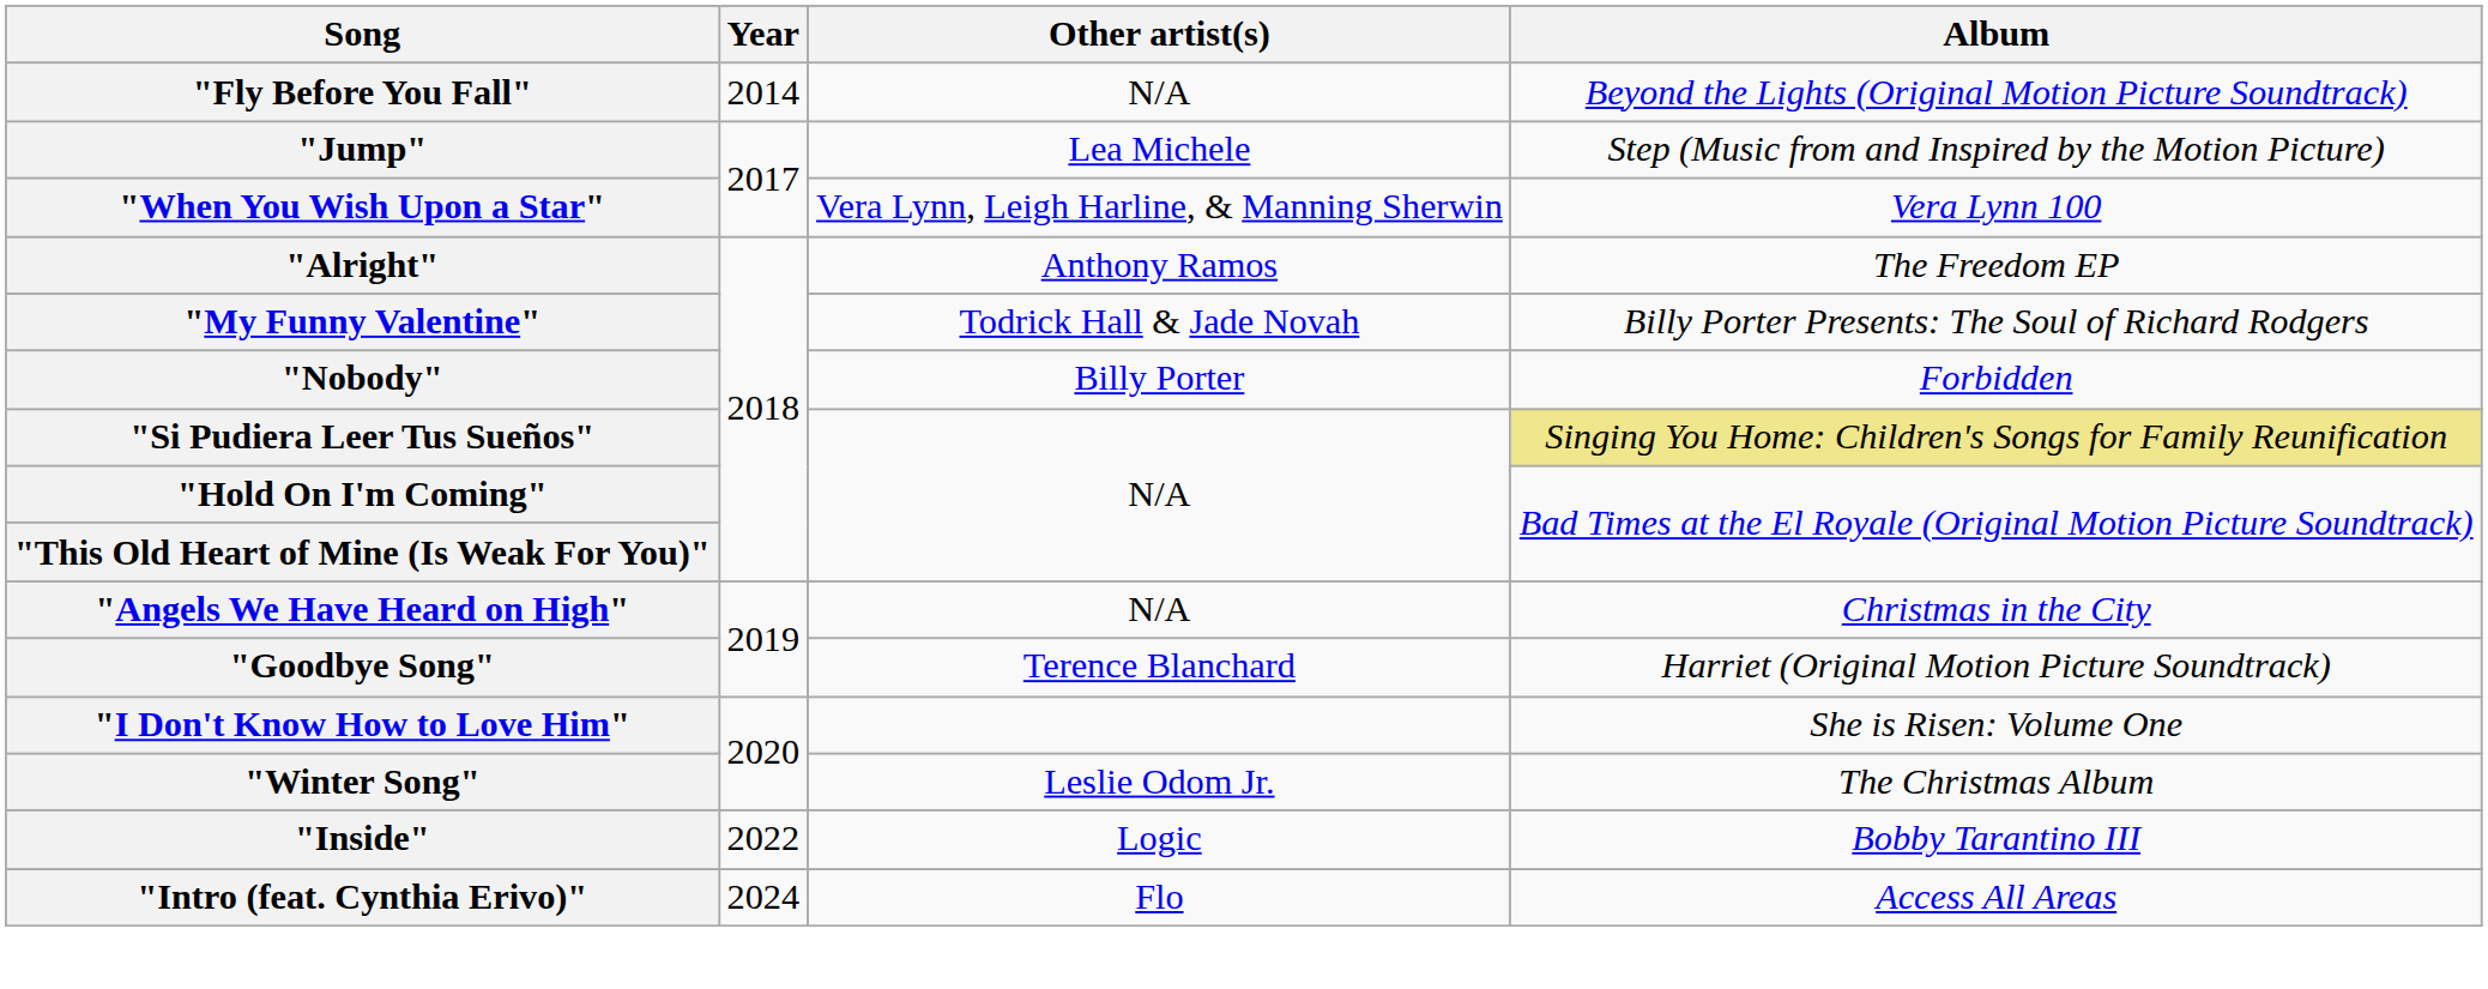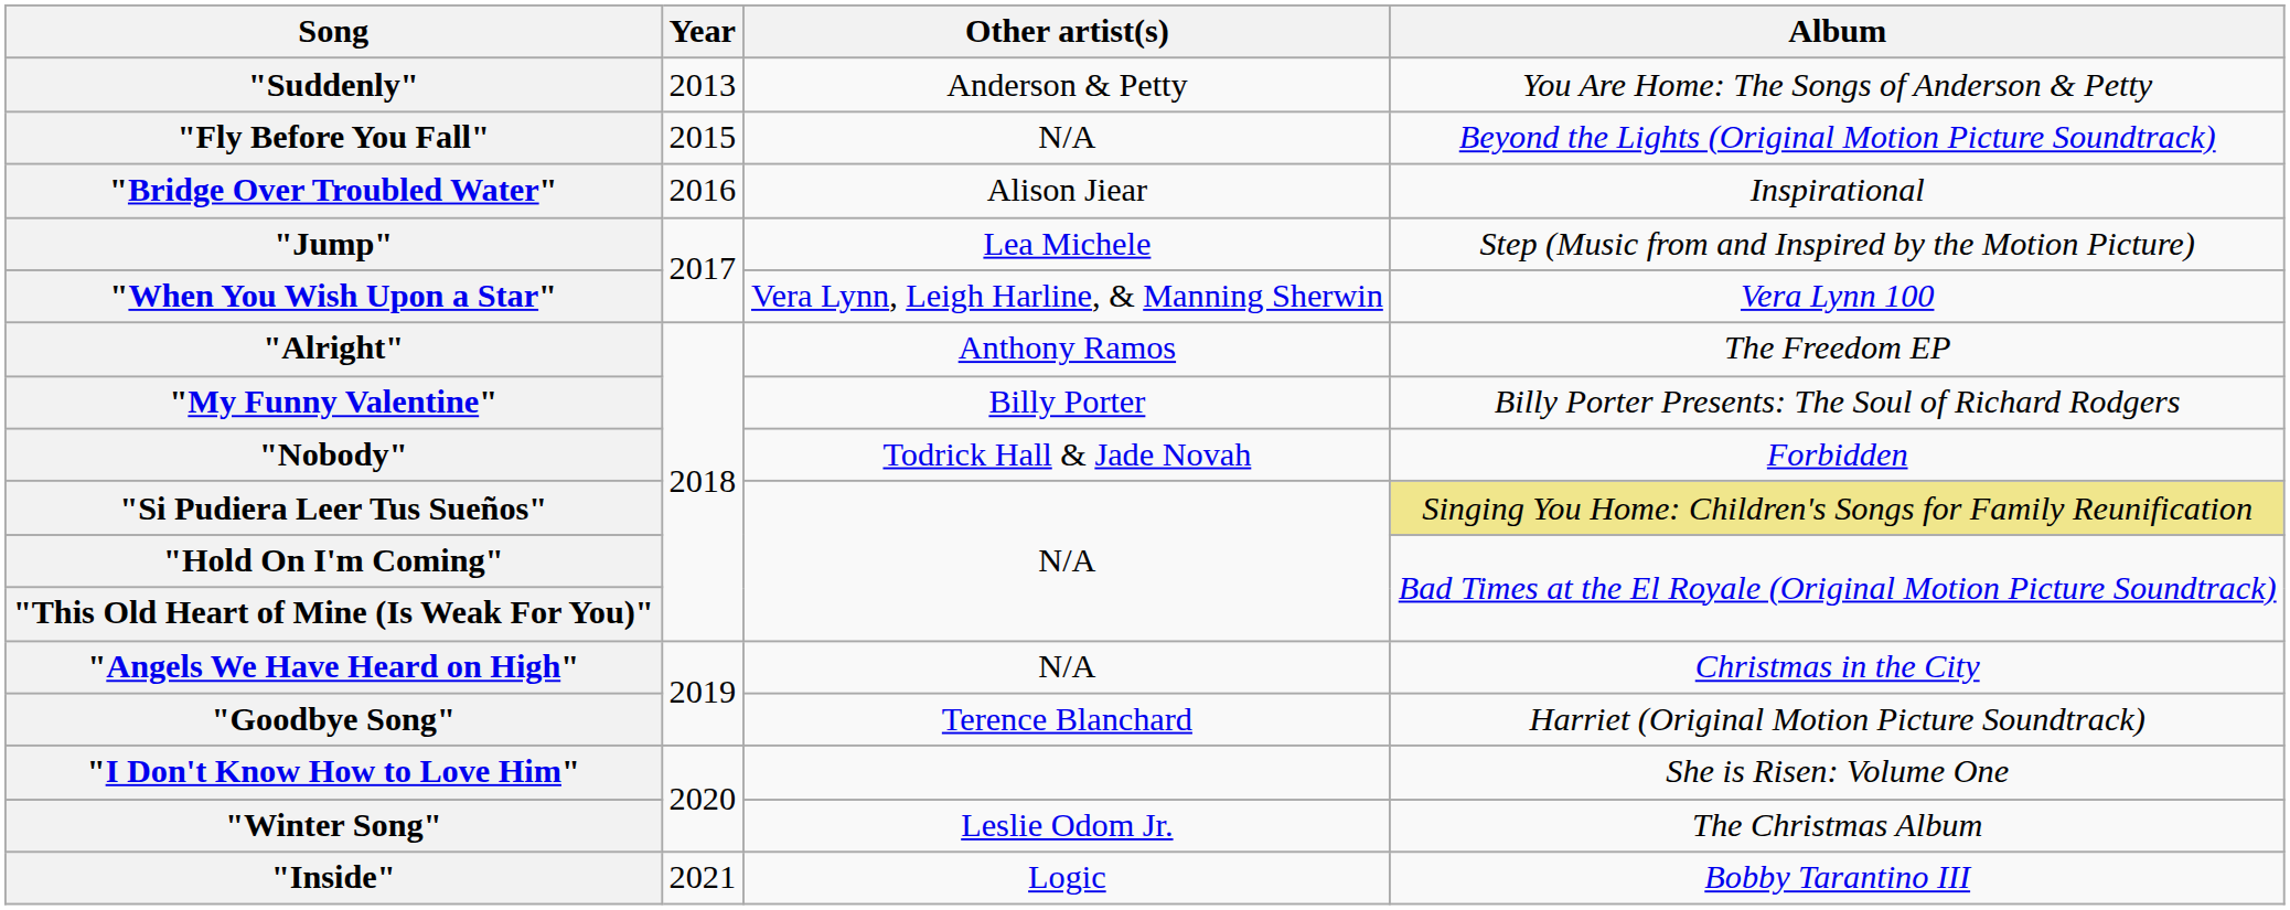 <table class="wikitable plainrowheaders" style="text-align:center;" border="1">
 <tr>
 <th>Song</th>
 <th>Year</th>
 <th>Other artist(s)</th>
 <th>Album</th>
 </tr>
 <tr>
+<th scope="row">"Suddenly"</th>
+<td>2013</td>
+<td>Anderson & Petty</td>
+<td><em>You Are Home: The Songs of Anderson & Petty</em></td>
+</tr>
+<tr>
 <th scope="row">"Fly Before You Fall"</th>
-<td>2014</td>
+<td>2015</td>
 <td>N/A</td>
 <td><em><a href='#'>Beyond the Lights (Original Motion Picture Soundtrack)</a></em></td>
+</tr>
+<tr>
+<th scope="row">"<a href='#'>Bridge Over Troubled Water</a>"</th>
+<td>2016</td>
+<td>Alison Jiear</td>
+<td><em>Inspirational</em></td>
 </tr>
 <tr>
 <th scope="row">"Jump"</th>
 <td rowspan="2">2017</td>
 <td><a href='#'>Lea Michele</a></td>
 <td><em>Step (Music from and Inspired by the Motion Picture)</em></td>
 </tr>
 <tr>
 <th scope="row">"<a href='#'>When You Wish Upon a Star</a>"</th>
 <td><a href='#'>Vera Lynn</a>, <a href='#'>Leigh Harline</a>, & <a href='#'>Manning Sherwin</a></td>
 <td><em><a href='#'>Vera Lynn 100</a></em></td>
 </tr>
 <tr>
 <th scope="row">"Alright"</th>
 <td rowspan="6">2018</td>
 <td><a href='#'>Anthony Ramos</a></td>
 <td><em>The Freedom EP</em></td>
 </tr>
 <tr>
 <th scope="row">"<a href='#'>My Funny Valentine</a>"</th>
-<td><a href='#'>Todrick Hall</a> & <a href='#'>Jade Novah</a></td>
+<td><a href='#'>Billy Porter</a></td>
 <td><em>Billy Porter Presents: The Soul of Richard Rodgers</em></td>
 </tr>
 <tr>
 <th scope="row">"Nobody"</th>
-<td><a href='#'>Billy Porter</a></td>
+<td><a href='#'>Todrick Hall</a> & <a href='#'>Jade Novah</a></td>
 <td><em><a href='#'>Forbidden</a></em></td>
 </tr>
 <tr>
 <th scope="row">"Si Pudiera Leer Tus Sueños"</th>
 <td rowspan="3">N/A</td>
 <td style="background: khaki;"><em>Singing You Home: Children's Songs for Family Reunification</em></td>
 </tr>
 <tr>
 <th scope="row">"Hold On I'm Coming"</th>
 <td rowspan="2"><em><a href='#'>Bad Times at the El Royale (Original Motion Picture Soundtrack)</a></em></td>
 </tr>
 <tr>
 <th scope="row">"This Old Heart of Mine (Is Weak For You)"</th>
 </tr>
 <tr>
 <th scope="row">"<a href='#'>Angels We Have Heard on High</a>"</th>
 <td rowspan="2">2019</td>
 <td>N/A</td>
 <td><em><a href='#'>Christmas in the City</a></em></td>
 </tr>
 <tr>
 <th scope="row">"Goodbye Song"</th>
 <td><a href='#'>Terence Blanchard</a></td>
 <td><em>Harriet (Original Motion Picture Soundtrack)</em></td>
 </tr>
 <tr>
 <th scope="row">"<a href='#'>I Don't Know How to Love Him</a>"</th>
 <td rowspan="2">2020</td>
 <td></td>
 <td><em>She is Risen: Volume One</em></td>
 </tr>
 <tr>
 <th scope="row">"Winter Song"</th>
 <td><a href='#'>Leslie Odom Jr.</a></td>
 <td><em>The Christmas Album</em></td>
 </tr>
 <tr>
 <th scope="row">"Inside"</th>
-<td>2022</td>
+<td>2021</td>
 <td><a href='#'>Logic</a></td>
 <td><em><a href='#'>Bobby Tarantino III</a></em></td>
 </tr>
-<tr>
-<th scope="row">"Intro (feat. Cynthia Erivo)"</th>
-<td>2024</td>
-<td><a href='#'>Flo</a></td>
-<td><em><a href='#'>Access All Areas</a></em></td>
-</tr>
 </table>
